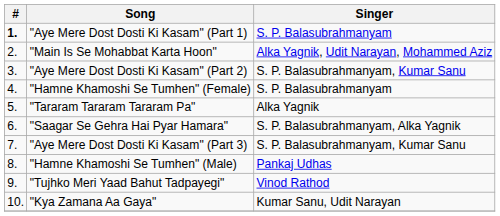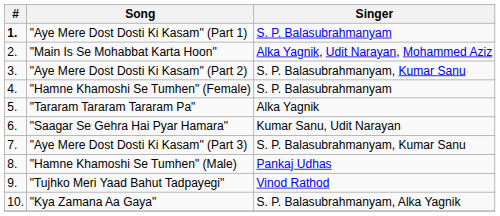 <table class="wikitable sortable" style="font-size:92%;">
 <tr>
 <th>#</th>
 <th>Song</th>
 <th>Singer</th>
 </tr>
 <tr>
 <td><strong>1.</strong></td>
 <td>"Aye Mere Dost Dosti Ki Kasam" (Part 1)</td>
 <td><a href='#'>S. P. Balasubrahmanyam</a></td>
 </tr>
 <tr>
 <td>2.</td>
 <td>"Main Is Se Mohabbat Karta Hoon"</td>
 <td><a href='#'>Alka Yagnik</a>, <a href='#'>Udit Narayan</a>, <a href='#'>Mohammed Aziz</a></td>
 </tr>
 <tr>
 <td>3.</td>
 <td>"Aye Mere Dost Dosti Ki Kasam" (Part 2)</td>
 <td>S. P. Balasubrahmanyam, <a href='#'>Kumar Sanu</a></td>
 </tr>
 <tr>
 <td>4.</td>
 <td>"Hamne Khamoshi Se Tumhen" (Female)</td>
 <td>S. P. Balasubrahmanyam</td>
 </tr>
 <tr>
 <td>5.</td>
 <td>"Tararam Tararam Tararam Pa"</td>
 <td>Alka Yagnik</td>
 </tr>
 <tr>
 <td>6.</td>
 <td>"Saagar Se Gehra Hai Pyar Hamara"</td>
-<td>S. P. Balasubrahmanyam, Alka Yagnik</td>
+<td>Kumar Sanu, Udit Narayan</td>
 </tr>
 <tr>
 <td>7.</td>
 <td>"Aye Mere Dost Dosti Ki Kasam" (Part 3)</td>
 <td>S. P. Balasubrahmanyam, Kumar Sanu</td>
 </tr>
 <tr>
 <td>8.</td>
 <td>"Hamne Khamoshi Se Tumhen" (Male)</td>
 <td><a href='#'>Pankaj Udhas</a></td>
 </tr>
 <tr>
 <td>9.</td>
 <td>"Tujhko Meri Yaad Bahut Tadpayegi"</td>
 <td><a href='#'>Vinod Rathod</a></td>
 </tr>
 <tr>
 <td>10.</td>
 <td>"Kya Zamana Aa Gaya"</td>
-<td>Kumar Sanu, Udit Narayan</td>
+<td>S. P. Balasubrahmanyam, Alka Yagnik</td>
 </tr>
 <tr>
 </tr>
 </table>
